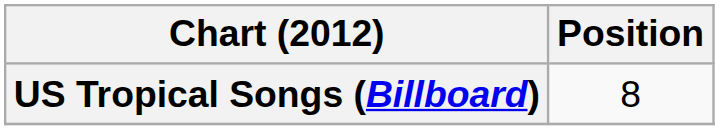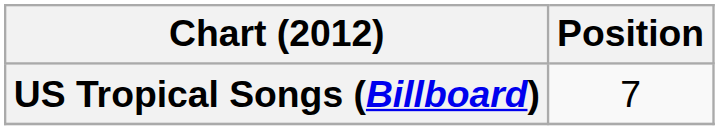 <table class="wikitable plainrowheaders " style="text-align:center;">
 <tr>
 <th scope="col">Chart (2012)</th>
 <th scope="col">Position</th>
 </tr>
 <tr>
 <th scope="row">US Tropical Songs (<em><a href='#'>Billboard</a></em>)</th>
-<td>8</td>
+<td>7</td>
 </tr>
 <tr>
 </tr>
 </table>
